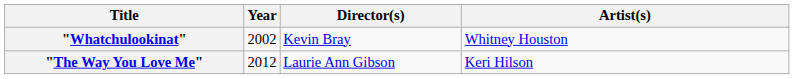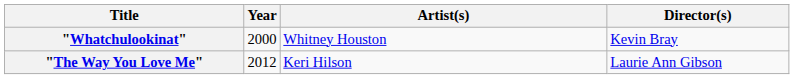 <table class="wikitable plainrowheaders sortable" border="1">
 <tr>
 <th scope="col" style="width:16em;">Title</th>
 <th scope="col">Year</th>
+<th scope="col" style="width:22em;">Artist(s)</th>
 <th scope="col" style="width:12em;">Director(s)</th>
-<th scope="col" style="width:22em;">Artist(s)</th>
 </tr>
 <tr>
 <th scope="row">"<a href='#'>Whatchulookinat</a>"</th>
-<td style="text-align:center;">2002</td>
+<td style="text-align:center;">2000</td>
+<td><a href='#'>Whitney Houston</a></td>
 <td><a href='#'>Kevin Bray</a></td>
-<td><a href='#'>Whitney Houston</a></td>
 </tr>
 <tr>
 <th scope="row">"<a href='#'>The Way You Love Me</a>"</th>
 <td style="text-align:center;">2012</td>
+<td><a href='#'>Keri Hilson</a></td>
 <td><a href='#'>Laurie Ann Gibson</a></td>
-<td><a href='#'>Keri Hilson</a></td>
 </tr>
 </table>
